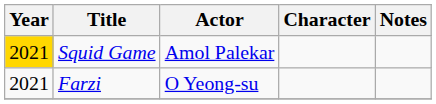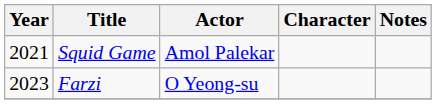 <table class="wikitable">
 <tr>
 <th>Year</th>
 <th>Title</th>
 <th>Actor</th>
 <th>Character</th>
 <th>Notes</th>
 </tr>
 <tr>
-<td style="background: gold;">2021</td>
+<td>2021</td>
 <td><em><a href='#'>Squid Game</a></em></td>
 <td><a href='#'>Amol Palekar</a></td>
 <td></td>
 <td></td>
 </tr>
 <tr>
-<td>2021</td>
+<td>2023</td>
 <td><em><a href='#'>Farzi</a></em></td>
 <td><a href='#'>O Yeong-su</a></td>
 <td></td>
 <td></td>
 </tr>
 <tr>
 </tr>
 </table>
